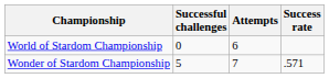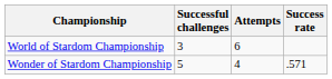 <table class="wikitable plainrowheaders sortable">
 <tr>
 <th scope=col>Championship</th>
 <th scope=col>Successful<br>challenges</th>
 <th scope=col>Attempts</th>
 <th scope=col>Success<br>rate</th>
 </tr>
 <tr>
 <td><a href='#'>World of Stardom Championship</a></td>
-<td>0</td>
+<td>3</td>
 <td>6</td>
 <td></td>
 </tr>
 <tr>
 <td><a href='#'>Wonder of Stardom Championship</a></td>
 <td>5</td>
-<td>7</td>
+<td>4</td>
 <td {{Winning percentage>.571</td>
 </tr>
 </table>
